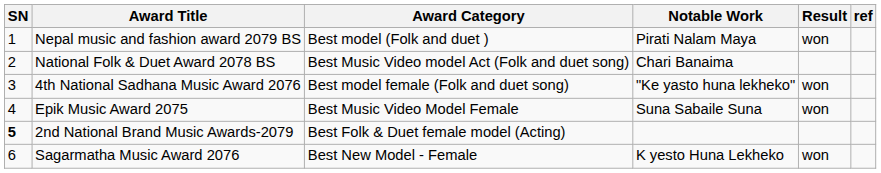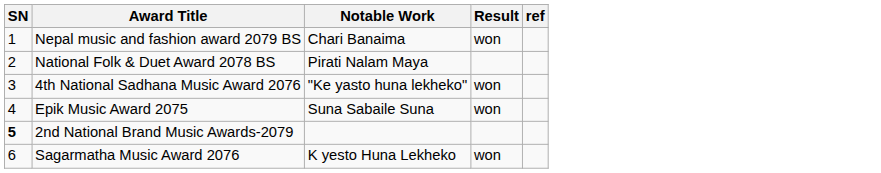 <table class="wikitable sortable">
 <tr>
 <th>SN</th>
 <th>Award Title</th>
-<th>Award Category</th>
 <th>Notable Work</th>
 <th>Result</th>
 <th>ref</th>
 </tr>
 <tr>
 <td>1</td>
 <td>Nepal music and fashion award 2079 BS</td>
-<td>Best model (Folk and duet )</td>
-<td>Pirati Nalam Maya</td>
+<td>Chari Banaima</td>
 <td>won</td>
 <td></td>
 </tr>
 <tr>
 <td>2</td>
 <td>National Folk & Duet Award 2078 BS</td>
-<td>Best Music Video model Act (Folk and duet song)</td>
-<td>Chari Banaima</td>
+<td>Pirati Nalam Maya</td>
 <td></td>
 <td></td>
 </tr>
 <tr>
 <td>3</td>
 <td>4th National Sadhana Music Award 2076</td>
-<td>Best model female (Folk and duet song)</td>
 <td>"Ke yasto huna lekheko"</td>
 <td>won</td>
 <td></td>
 </tr>
 <tr>
 <td>4</td>
 <td>Epik Music Award 2075</td>
-<td>Best Music Video Model Female</td>
 <td>Suna Sabaile Suna</td>
 <td>won</td>
 <td></td>
 </tr>
 <tr>
 <td><strong>5</strong></td>
 <td>2nd National Brand Music Awards-2079</td>
-<td>Best Folk & Duet female model (Acting)</td>
 <td></td>
 <td></td>
 <td></td>
 </tr>
 <tr>
 <td>6</td>
 <td>Sagarmatha Music Award 2076</td>
-<td>Best New Model - Female</td>
 <td>K yesto Huna Lekheko</td>
 <td>won</td>
 <td></td>
 </tr>
 </table>
